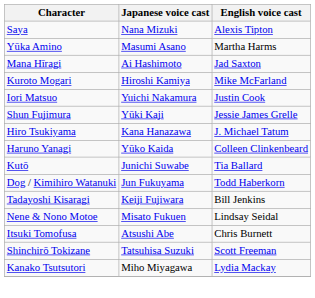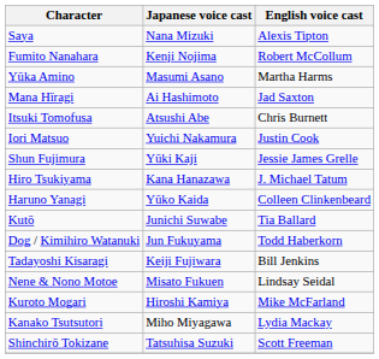 <table class="wikitable">
 <tr>
 <th>Character</th>
 <th>Japanese voice cast</th>
 <th>English voice cast</th>
 </tr>
 <tr>
 <td><a href='#'>Saya</a></td>
 <td><a href='#'>Nana Mizuki</a></td>
 <td><a href='#'>Alexis Tipton</a></td>
 </tr>
 <tr>
+<td><a href='#'>Fumito Nanahara</a></td>
+<td><a href='#'>Kenji Nojima</a></td>
+<td><a href='#'>Robert McCollum</a></td>
+</tr>
+<tr>
 <td><a href='#'>Yūka Amino</a></td>
 <td><a href='#'>Masumi Asano</a></td>
 <td>Martha Harms</td>
 </tr>
 <tr>
 <td><a href='#'>Mana Hīragi</a></td>
 <td><a href='#'>Ai Hashimoto</a></td>
 <td><a href='#'>Jad Saxton</a></td>
 </tr>
 <tr>
-<td><a href='#'>Kuroto Mogari</a></td>
-<td><a href='#'>Hiroshi Kamiya</a></td>
-<td><a href='#'>Mike McFarland</a></td>
+<td><a href='#'>Itsuki Tomofusa</a></td>
+<td><a href='#'>Atsushi Abe</a></td>
+<td>Chris Burnett</td>
 </tr>
 <tr>
 <td><a href='#'>Iori Matsuo</a></td>
 <td><a href='#'>Yuichi Nakamura</a></td>
 <td><a href='#'>Justin Cook</a></td>
 </tr>
 <tr>
 <td><a href='#'>Shun Fujimura</a></td>
 <td><a href='#'>Yūki Kaji</a></td>
 <td><a href='#'>Jessie James Grelle</a></td>
 </tr>
 <tr>
 <td><a href='#'>Hiro Tsukiyama</a></td>
 <td><a href='#'>Kana Hanazawa</a></td>
 <td><a href='#'>J. Michael Tatum</a></td>
 </tr>
 <tr>
 <td><a href='#'>Haruno Yanagi</a></td>
 <td><a href='#'>Yūko Kaida</a></td>
 <td><a href='#'>Colleen Clinkenbeard</a></td>
 </tr>
 <tr>
 <td><a href='#'>Kutō</a></td>
 <td><a href='#'>Junichi Suwabe</a></td>
 <td><a href='#'>Tia Ballard</a></td>
 </tr>
 <tr>
 <td><a href='#'>Dog</a> / <a href='#'>Kimihiro Watanuki</a></td>
 <td><a href='#'>Jun Fukuyama</a></td>
 <td><a href='#'>Todd Haberkorn</a></td>
 </tr>
 <tr>
 <td><a href='#'>Tadayoshi Kisaragi</a></td>
 <td><a href='#'>Keiji Fujiwara</a></td>
 <td>Bill Jenkins</td>
 </tr>
 <tr>
 <td><a href='#'>Nene & Nono Motoe</a></td>
 <td><a href='#'>Misato Fukuen</a></td>
 <td>Lindsay Seidal</td>
 </tr>
 <tr>
-<td><a href='#'>Itsuki Tomofusa</a></td>
-<td><a href='#'>Atsushi Abe</a></td>
-<td>Chris Burnett</td>
+<td><a href='#'>Kuroto Mogari</a></td>
+<td><a href='#'>Hiroshi Kamiya</a></td>
+<td><a href='#'>Mike McFarland</a></td>
+</tr>
+<tr>
+<td><a href='#'>Kanako Tsutsutori</a></td>
+<td>Miho Miyagawa</td>
+<td><a href='#'>Lydia Mackay</a></td>
 </tr>
 <tr>
 <td><a href='#'>Shinchirō Tokizane</a></td>
 <td><a href='#'>Tatsuhisa Suzuki</a></td>
 <td><a href='#'>Scott Freeman</a></td>
 </tr>
 <tr>
-<td><a href='#'>Kanako Tsutsutori</a></td>
-<td>Miho Miyagawa</td>
-<td><a href='#'>Lydia Mackay</a></td>
-</tr>
-<tr>
 </tr>
 </table>
